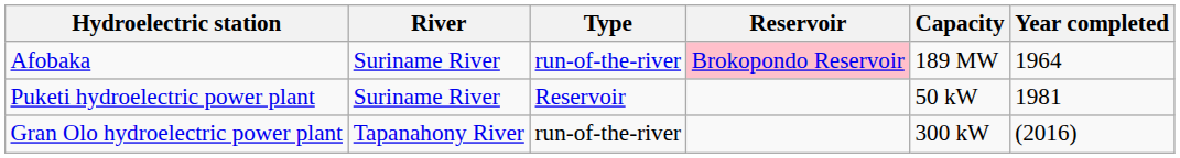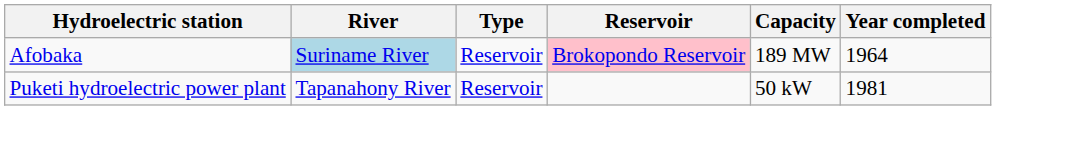 <table class="wikitable">
 <tr>
 <th>Hydroelectric station</th>
 <th>River</th>
 <th>Type</th>
 <th>Reservoir</th>
 <th>Capacity</th>
 <th>Year completed</th>
 </tr>
 <tr>
 <td><a href='#'>Afobaka</a></td>
-<td><a href='#'>Suriname River</a></td>
-<td><a href='#'>run-of-the-river</a></td>
+<td style="background: lightblue;"><a href='#'>Suriname River</a></td>
+<td><a href='#'>Reservoir</a></td>
 <td style="background: pink;"><a href='#'>Brokopondo Reservoir</a></td>
 <td>189 MW</td>
 <td>1964</td>
 </tr>
 <tr>
 <td><a href='#'>Puketi hydroelectric power plant</a></td>
-<td><a href='#'>Suriname River</a></td>
+<td><a href='#'>Tapanahony River</a></td>
 <td><a href='#'>Reservoir</a></td>
 <td></td>
 <td>50 kW</td>
 <td>1981</td>
 </tr>
-<tr>
-<td><a href='#'>Gran Olo hydroelectric power plant</a></td>
-<td><a href='#'>Tapanahony River</a></td>
-<td>run-of-the-river</td>
-<td></td>
-<td>300 kW</td>
-<td>(2016)</td>
-</tr>
 </table>
